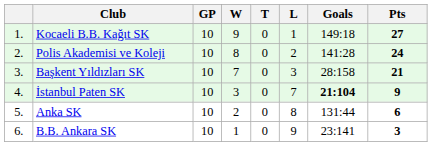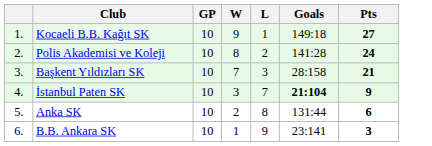 <table class="wikitable">
 <tr>
 <th width="30"></th>
 <th width="200">Club</th>
 <th width="30">GP</th>
 <th width="30">W</th>
-<th width="30">T</th>
 <th width="30">L</th>
 <th width="70">Goals</th>
 <th width="70">Pts</th>
 </tr>
 <tr bgcolor="#e6fae6" align="center">
 <td>1.</td>
 <td align="left"><a href='#'>Kocaeli B.B. Kağıt SK</a></td>
 <td>10</td>
 <td>9</td>
-<td>0</td>
 <td>1</td>
 <td>149:18</td>
 <td><strong>27</strong></td>
 </tr>
 <tr bgcolor="#e6fae6" align="center">
 <td>2.</td>
 <td align="left"><a href='#'>Polis Akademisi ve Koleji</a></td>
 <td>10</td>
 <td>8</td>
-<td>0</td>
 <td>2</td>
 <td>141:28</td>
 <td><strong>24</strong></td>
 </tr>
 <tr bgcolor="#e6fae6" align="center">
 <td>3.</td>
 <td align="left"><a href='#'>Başkent Yıldızları SK</a></td>
 <td>10</td>
 <td>7</td>
-<td>0</td>
 <td>3</td>
 <td>28:158</td>
 <td><strong>21</strong></td>
 </tr>
 <tr bgcolor="#e6fae6" align="center">
 <td>4.</td>
 <td align="left"><a href='#'>İstanbul Paten SK</a></td>
 <td>10</td>
 <td>3</td>
-<td>0</td>
 <td>7</td>
 <td><strong>21:104</strong></td>
 <td><strong>9</strong></td>
 </tr>
 <tr bgcolor="#FFFFFF" align="center">
 <td>5.</td>
 <td align="left"><a href='#'>Anka SK</a></td>
 <td>10</td>
 <td>2</td>
-<td>0</td>
 <td>8</td>
 <td>131:44</td>
 <td><strong>6</strong></td>
 </tr>
 <tr bgcolor="#FFFFFF" align="center">
 <td>6.</td>
 <td align="left"><a href='#'>B.B. Ankara SK</a></td>
 <td>10</td>
 <td>1</td>
-<td>0</td>
 <td>9</td>
 <td>23:141</td>
 <td><strong>3</strong></td>
 </tr>
 </table>
